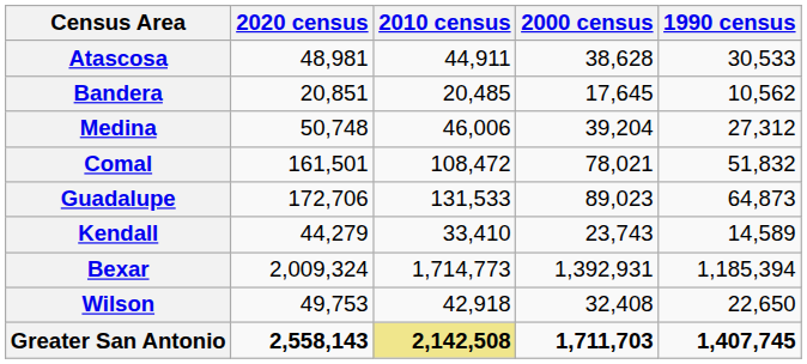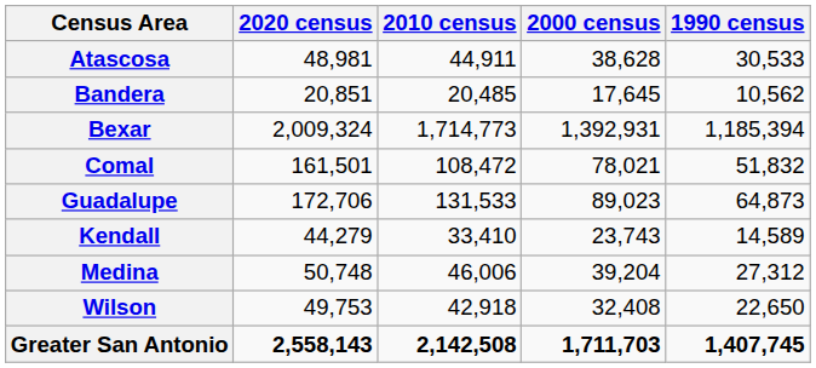 <table class="wikitable sortable">
 <tr>
 <th>Census Area</th>
 <th><a href='#'>2020 census</a></th>
 <th><a href='#'>2010 census</a></th>
 <th><a href='#'>2000 census</a></th>
 <th><a href='#'>1990 census</a></th>
 </tr>
 <tr>
 <th><strong><a href='#'>Atascosa</a></strong></th>
 <td align="right">48,981</td>
 <td align="right">44,911</td>
 <td align="right">38,628</td>
 <td align="right">30,533</td>
 </tr>
 <tr>
 <th><strong><a href='#'>Bandera</a></strong></th>
 <td align="right">20,851</td>
 <td align="right">20,485</td>
 <td align="right">17,645</td>
 <td align="right">10,562</td>
 </tr>
 <tr>
-<th><strong><a href='#'>Medina</a></strong></th>
-<td align="right">50,748</td>
-<td align="right">46,006</td>
-<td align="right">39,204</td>
-<td align="right">27,312</td>
+<th><strong><a href='#'>Bexar</a></strong></th>
+<td align="right">2,009,324</td>
+<td align="right">1,714,773</td>
+<td align="right">1,392,931</td>
+<td align="right">1,185,394</td>
 </tr>
 <tr>
 <th><strong><a href='#'>Comal</a></strong></th>
 <td align="right">161,501</td>
 <td align="right">108,472</td>
 <td align="right">78,021</td>
 <td align="right">51,832</td>
 </tr>
 <tr>
 <th><strong><a href='#'>Guadalupe</a></strong></th>
 <td align="right">172,706</td>
 <td align="right">131,533</td>
 <td align="right">89,023</td>
 <td align="right">64,873</td>
 </tr>
 <tr>
 <th><strong><a href='#'>Kendall</a></strong></th>
 <td align="right">44,279</td>
 <td align="right">33,410</td>
 <td align="right">23,743</td>
 <td align="right">14,589</td>
 </tr>
 <tr>
-<th><strong><a href='#'>Bexar</a></strong></th>
-<td align="right">2,009,324</td>
-<td align="right">1,714,773</td>
-<td align="right">1,392,931</td>
-<td align="right">1,185,394</td>
+<th><strong><a href='#'>Medina</a></strong></th>
+<td align="right">50,748</td>
+<td align="right">46,006</td>
+<td align="right">39,204</td>
+<td align="right">27,312</td>
 </tr>
 <tr>
 <th><strong><a href='#'>Wilson</a></strong></th>
 <td align="right">49,753</td>
 <td align="right">42,918</td>
 <td align="right">32,408</td>
 <td align="right">22,650</td>
 </tr>
 <tr>
 <th><strong>Greater San Antonio</strong></th>
 <td align="right"><strong>2,558,143</strong></td>
-<td align="right" style="background: khaki;"><strong>2,142,508</strong></td>
+<td align="right"><strong>2,142,508</strong></td>
 <td align="right"><strong>1,711,703</strong></td>
 <td align="right"><strong>1,407,745</strong></td>
 </tr>
 </table>
